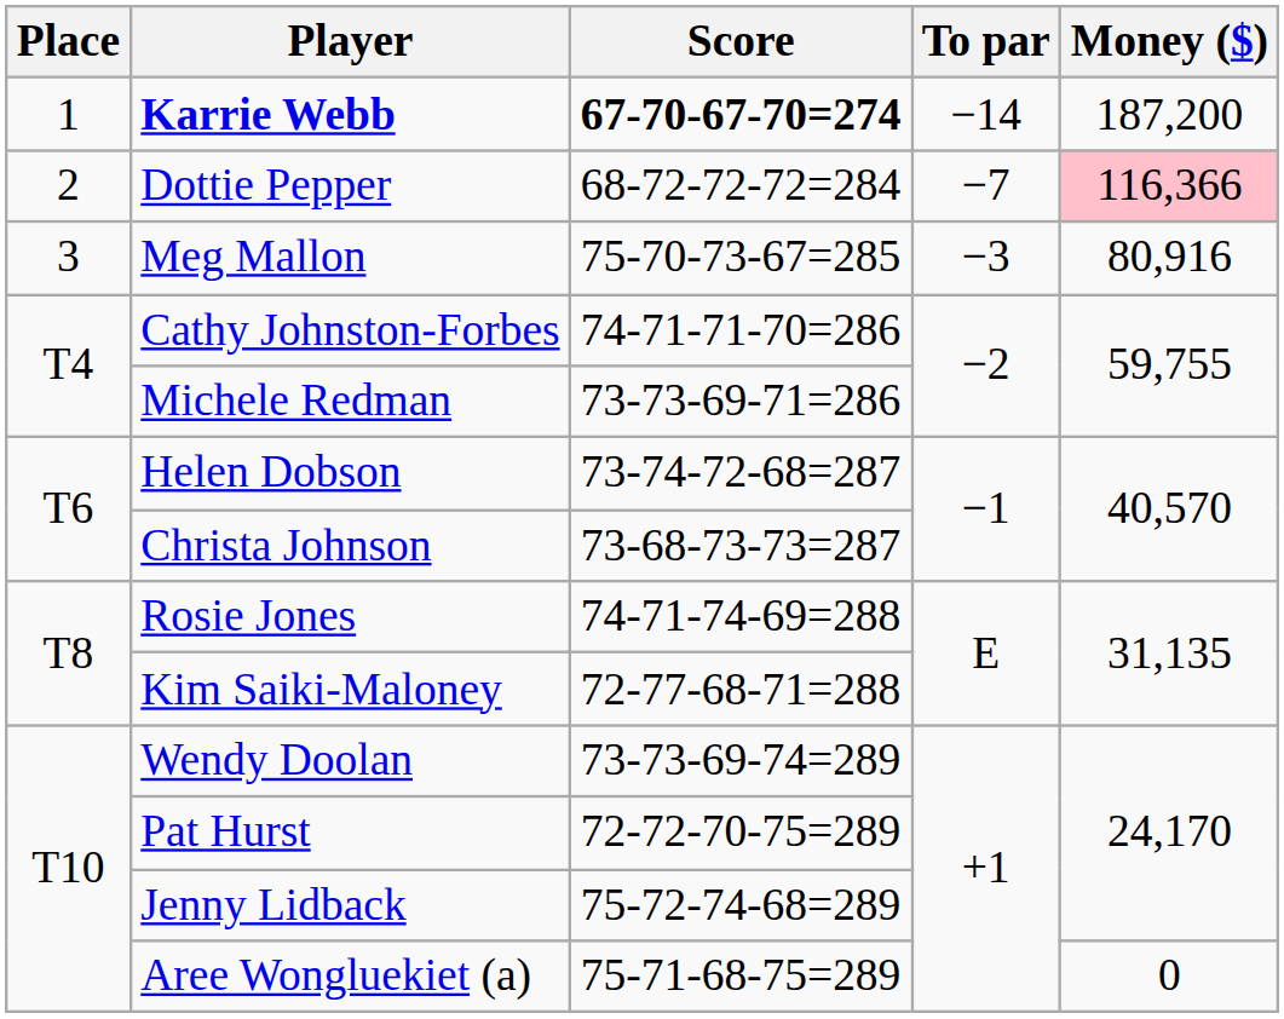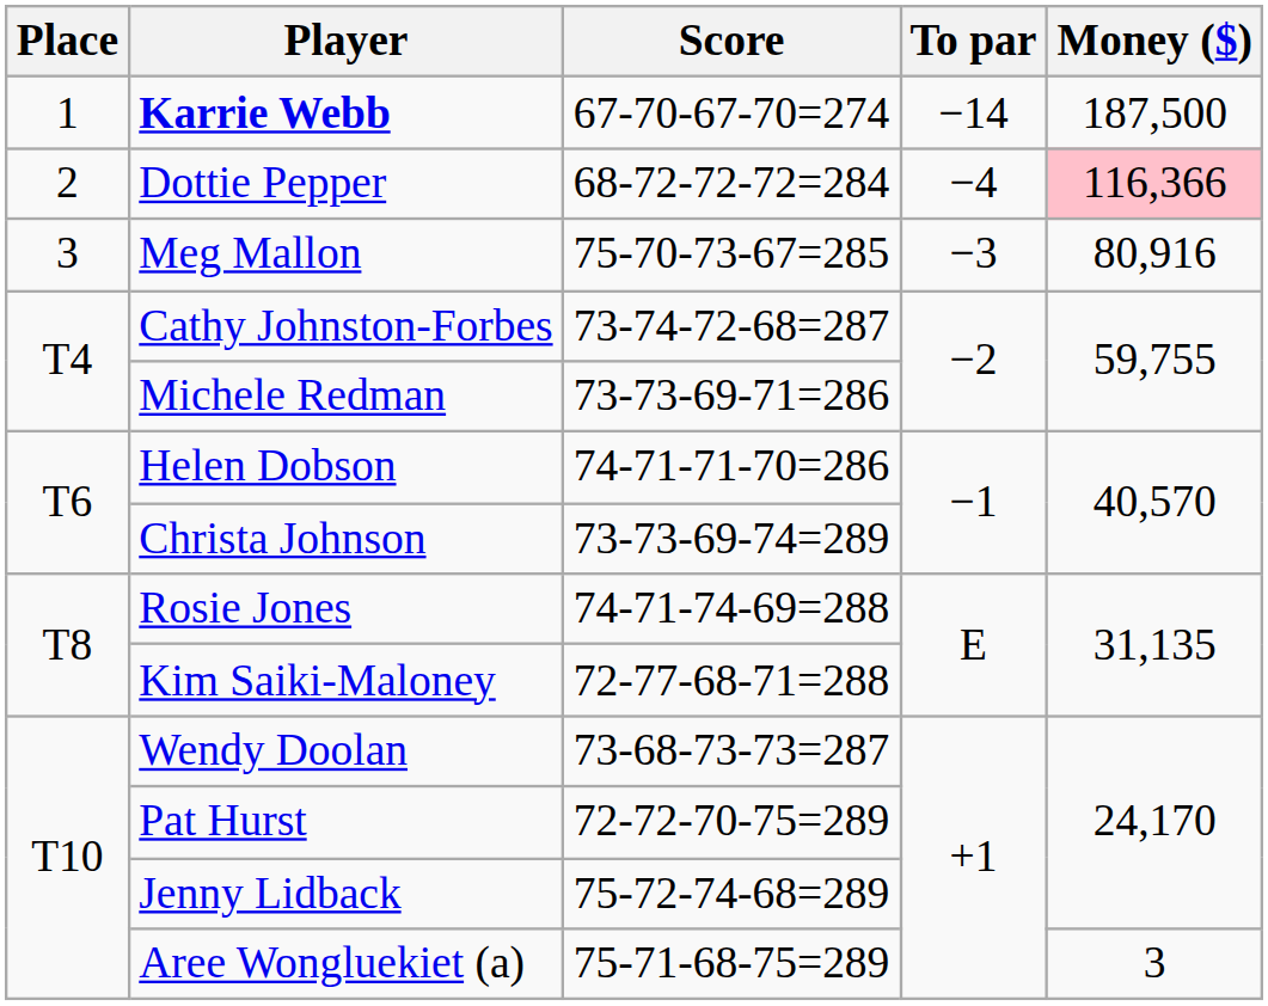 <table class="wikitable">
 <tr>
 <th>Place</th>
 <th>Player</th>
 <th>Score</th>
 <th>To par</th>
 <th>Money (<a href='#'>$</a>)</th>
 </tr>
 <tr>
 <td align=center>1</td>
 <td> <strong><a href='#'>Karrie Webb</a></strong></td>
-<td><strong>67-70-67-70=274</strong></td>
+<td>67-70-67-70=274</td>
 <td align=center>−14</td>
-<td align=center>187,200</td>
+<td align=center>187,500</td>
 </tr>
 <tr>
 <td align=center>2</td>
 <td> <a href='#'>Dottie Pepper</a></td>
 <td>68-72-72-72=284</td>
-<td align=center>−7</td>
+<td align=center>−4</td>
 <td align=center style="background: pink;">116,366</td>
 </tr>
 <tr>
 <td align=center>3</td>
 <td> <a href='#'>Meg Mallon</a></td>
 <td>75-70-73-67=285</td>
 <td align=center>−3</td>
 <td align=center>80,916</td>
 </tr>
 <tr>
 <td align=center rowspan=2>T4</td>
 <td> <a href='#'>Cathy Johnston-Forbes</a></td>
-<td>74-71-71-70=286</td>
+<td>73-74-72-68=287</td>
 <td align=center rowspan=2>−2</td>
 <td align=center rowspan=2>59,755</td>
 </tr>
 <tr>
 <td> <a href='#'>Michele Redman</a></td>
 <td>73-73-69-71=286</td>
 </tr>
 <tr>
 <td align=center rowspan=2>T6</td>
 <td> <a href='#'>Helen Dobson</a></td>
-<td>73-74-72-68=287</td>
+<td>74-71-71-70=286</td>
 <td align=center rowspan=2>−1</td>
 <td align=center rowspan=2>40,570</td>
 </tr>
 <tr>
 <td> <a href='#'>Christa Johnson</a></td>
-<td>73-68-73-73=287</td>
+<td>73-73-69-74=289</td>
 </tr>
 <tr>
 <td align=center rowspan=2>T8</td>
 <td> <a href='#'>Rosie Jones</a></td>
 <td>74-71-74-69=288</td>
 <td align=center rowspan=2>E</td>
 <td align=center rowspan=2>31,135</td>
 </tr>
 <tr>
 <td> <a href='#'>Kim Saiki-Maloney</a></td>
 <td>72-77-68-71=288</td>
 </tr>
 <tr>
 <td align=center rowspan=4>T10</td>
 <td> <a href='#'>Wendy Doolan</a></td>
-<td>73-73-69-74=289</td>
+<td>73-68-73-73=287</td>
 <td align=center rowspan=4>+1</td>
 <td align=center rowspan=3>24,170</td>
 </tr>
 <tr>
 <td> <a href='#'>Pat Hurst</a></td>
 <td>72-72-70-75=289</td>
 </tr>
 <tr>
 <td> <a href='#'>Jenny Lidback</a></td>
 <td>75-72-74-68=289</td>
 </tr>
 <tr>
 <td> <a href='#'>Aree Wongluekiet</a> (a)</td>
 <td>75-71-68-75=289</td>
-<td align=center>0</td>
+<td align=center>3</td>
 </tr>
 </table>
